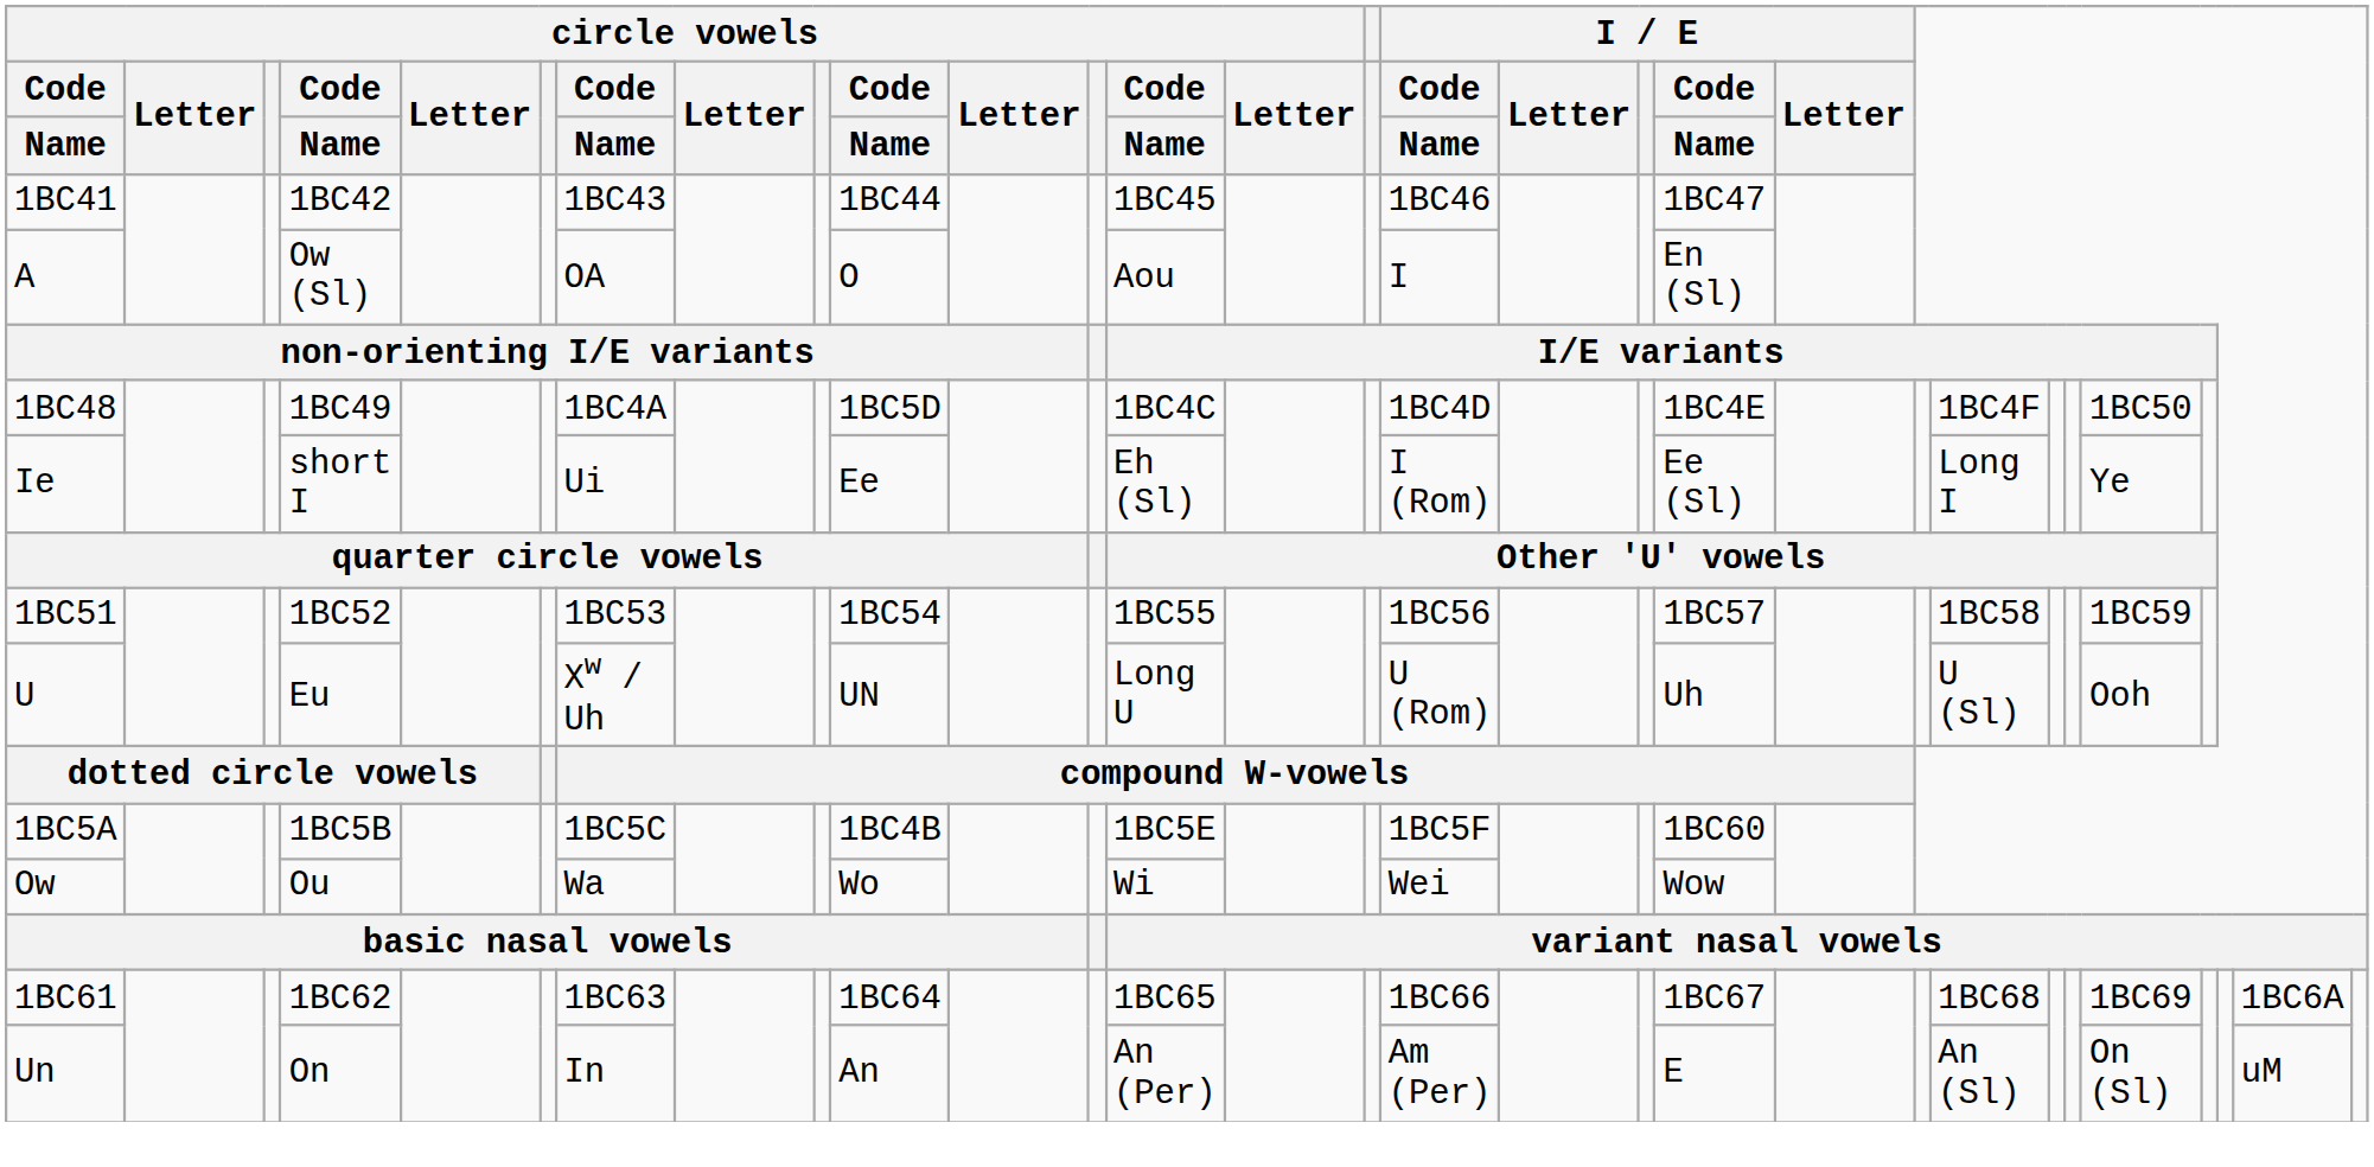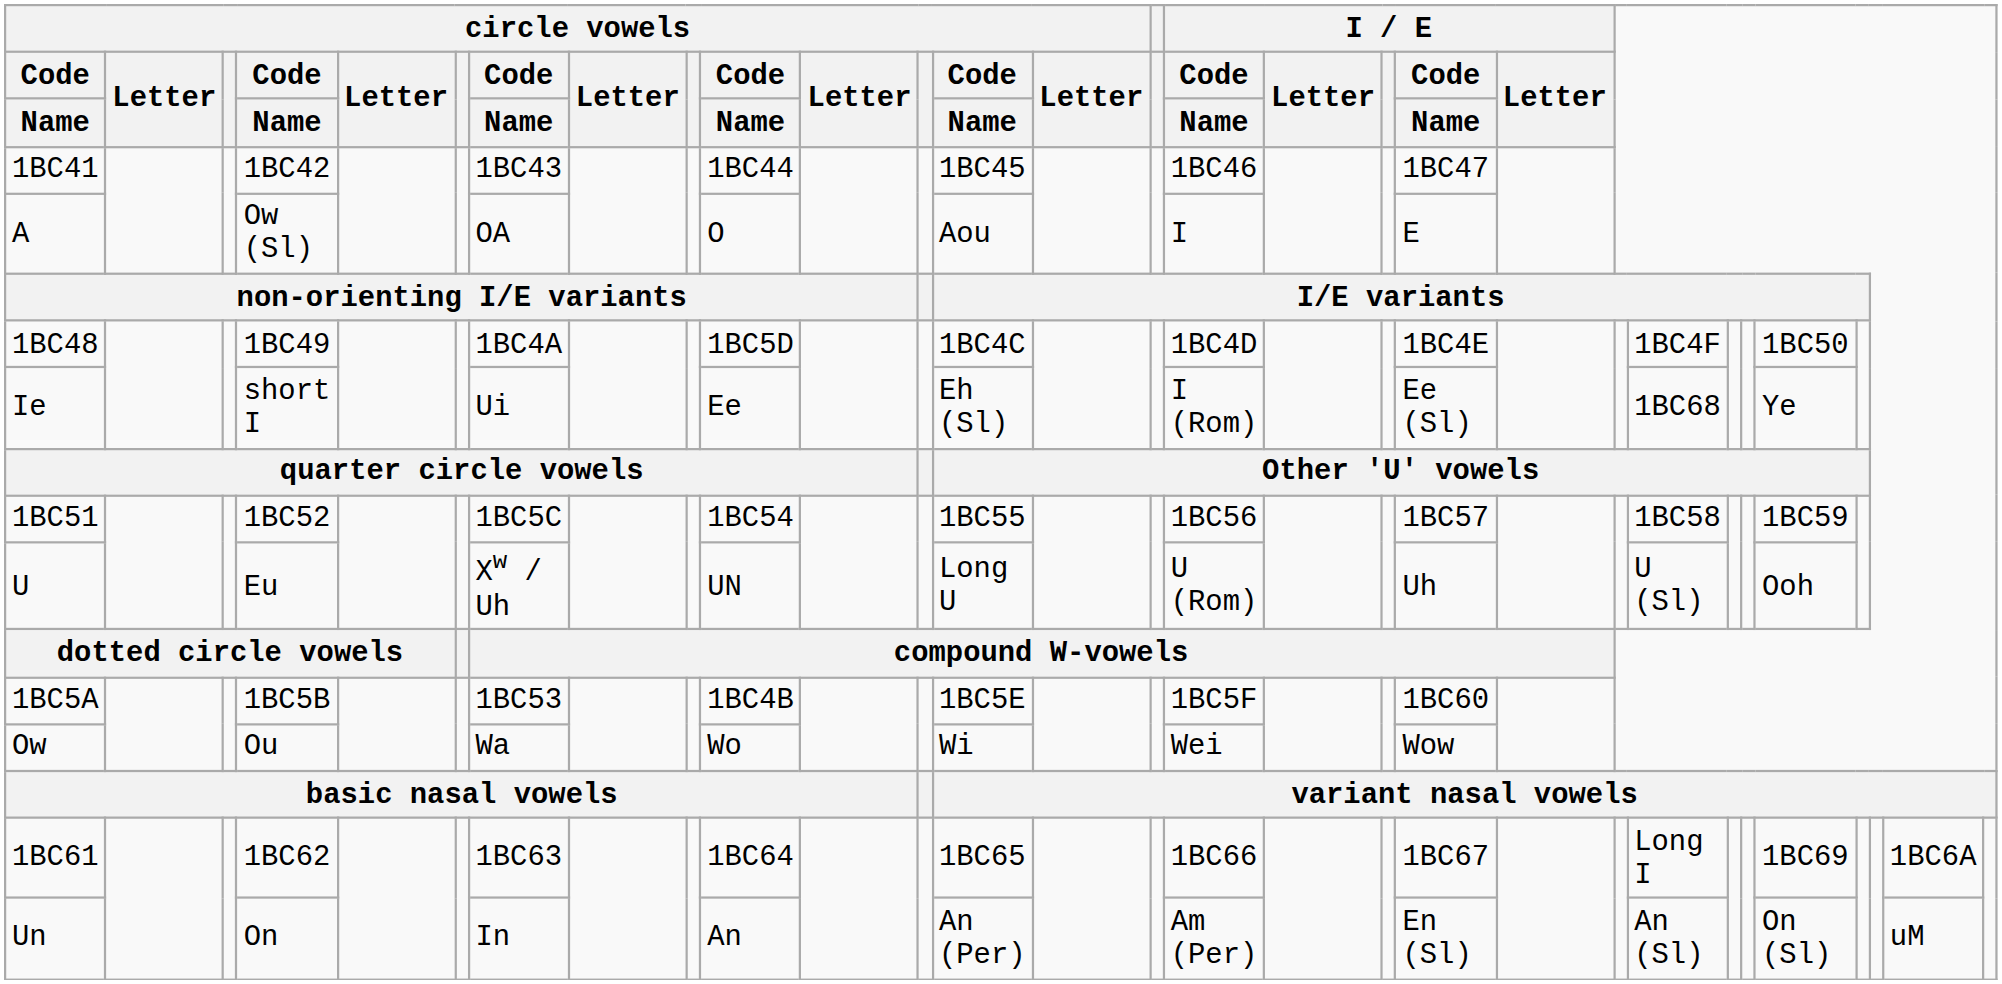 <table class="wikitable" style="margin:0px;">
 <tr>
 <th colspan="14">circle vowels</th>
 <th></th>
 <th colspan="5">I / E</th>
 </tr>
 <tr>
 <th>Code</th>
 <th rowspan="2">Letter</th>
 <th rowspan="2"></th>
 <th>Code</th>
 <th rowspan="2">Letter</th>
 <th rowspan="2"></th>
 <th>Code</th>
 <th rowspan="2">Letter</th>
 <th rowspan="2"></th>
 <th>Code</th>
 <th rowspan="2">Letter</th>
 <th rowspan="2"></th>
 <th>Code</th>
 <th rowspan="2">Letter</th>
 <th rowspan="2"></th>
 <th>Code</th>
 <th rowspan="2">Letter</th>
 <th rowspan="2"></th>
 <th>Code</th>
 <th rowspan="2">Letter</th>
 </tr>
 <tr>
 <th>Name</th>
 <th>Name</th>
 <th>Name</th>
 <th>Name</th>
 <th>Name</th>
 <th>Name</th>
 <th>Name</th>
 </tr>
 <tr>
 <td>1BC41</td>
 <td rowspan="2"></td>
 <td rowspan="2"></td>
 <td>1BC42</td>
 <td rowspan="2"></td>
 <td rowspan="2"></td>
 <td>1BC43</td>
 <td rowspan="2"></td>
 <td rowspan="2"></td>
 <td>1BC44</td>
 <td rowspan="2"></td>
 <td rowspan="2"></td>
 <td>1BC45</td>
 <td rowspan="2"></td>
 <td rowspan="2"></td>
 <td>1BC46</td>
 <td rowspan="2"></td>
 <td rowspan="2"></td>
 <td>1BC47</td>
 <td rowspan="2"></td>
 </tr>
 <tr>
 <td>A</td>
 <td>Ow (Sl)</td>
 <td>OA</td>
 <td>O</td>
 <td>Aou</td>
 <td>I</td>
-<td>En (Sl)</td>
+<td>E</td>
 </tr>
 <tr>
 <th colspan="11">non-orienting I/E variants</th>
 <th></th>
 <th colspan="14">I/E variants</th>
 </tr>
 <tr>
 <td>1BC48</td>
 <td rowspan="2"></td>
 <td rowspan="2"></td>
 <td>1BC49</td>
 <td rowspan="2"></td>
 <td rowspan="2"></td>
 <td>1BC4A</td>
 <td rowspan="2"></td>
 <td rowspan="2"></td>
 <td>1BC5D</td>
 <td rowspan="2"></td>
 <td rowspan="2"></td>
 <td>1BC4C</td>
 <td rowspan="2"></td>
 <td rowspan="2"></td>
 <td>1BC4D</td>
 <td rowspan="2"></td>
 <td rowspan="2"></td>
 <td>1BC4E</td>
 <td rowspan="2"></td>
 <td rowspan="2"></td>
 <td>1BC4F</td>
 <td rowspan="2"></td>
 <td rowspan="2"></td>
 <td>1BC50</td>
 <td rowspan="2"></td>
 </tr>
 <tr>
 <td>Ie</td>
 <td>short I</td>
 <td>Ui</td>
 <td>Ee</td>
 <td>Eh (Sl)</td>
 <td>I (Rom)</td>
 <td>Ee (Sl)</td>
-<td>Long I</td>
+<td>1BC68</td>
 <td>Ye</td>
 </tr>
 <tr>
 <th colspan="11">quarter circle vowels</th>
 <th></th>
 <th colspan="14">Other 'U' vowels</th>
 </tr>
 <tr>
 <td>1BC51</td>
 <td rowspan="2"></td>
 <td rowspan="2"></td>
 <td>1BC52</td>
 <td rowspan="2"></td>
 <td rowspan="2"></td>
-<td>1BC53</td>
+<td>1BC5C</td>
 <td rowspan="2"></td>
 <td rowspan="2"></td>
 <td>1BC54</td>
 <td rowspan="2"></td>
 <td rowspan="2"></td>
 <td>1BC55</td>
 <td rowspan="2"></td>
 <td rowspan="2"></td>
 <td>1BC56</td>
 <td rowspan="2"></td>
 <td rowspan="2"></td>
 <td>1BC57</td>
 <td rowspan="2"></td>
 <td rowspan="2"></td>
 <td>1BC58</td>
 <td rowspan="2"></td>
 <td rowspan="2"></td>
 <td>1BC59</td>
 <td rowspan="2"></td>
 </tr>
 <tr>
 <td>U</td>
 <td>Eu</td>
 <td>X<sup>w</sup> / Uh</td>
 <td>UN</td>
 <td>Long U</td>
 <td>U (Rom)</td>
 <td>Uh</td>
 <td>U (Sl)</td>
 <td>Ooh</td>
 </tr>
 <tr>
 <th colspan="5">dotted circle vowels</th>
 <th></th>
 <th colspan="14">compound W-vowels</th>
 </tr>
 <tr>
 <td>1BC5A</td>
 <td rowspan="2"></td>
 <td rowspan="2"></td>
 <td>1BC5B</td>
 <td rowspan="2"></td>
 <td rowspan="2"></td>
-<td>1BC5C</td>
+<td>1BC53</td>
 <td rowspan="2" align=center></td>
 <td rowspan="2"></td>
 <td>1BC4B</td>
 <td rowspan="2"></td>
 <td rowspan="2"></td>
 <td>1BC5E</td>
 <td rowspan="2"></td>
 <td rowspan="2"></td>
 <td>1BC5F</td>
 <td rowspan="2"></td>
 <td rowspan="2"></td>
 <td>1BC60</td>
 <td rowspan="2"></td>
 </tr>
 <tr>
 <td>Ow</td>
 <td>Ou</td>
 <td>Wa</td>
 <td>Wo</td>
 <td>Wi</td>
 <td>Wei</td>
 <td>Wow</td>
 </tr>
 <tr>
 <th colspan="11">basic nasal vowels</th>
 <th></th>
 <th colspan="17">variant nasal vowels</th>
 </tr>
 <tr>
 <td>1BC61</td>
 <td rowspan="2"></td>
 <td rowspan="2"></td>
 <td>1BC62</td>
 <td rowspan="2"></td>
 <td rowspan="2"></td>
 <td>1BC63</td>
 <td rowspan="2"></td>
 <td rowspan="2"></td>
 <td>1BC64</td>
 <td rowspan="2"></td>
 <td rowspan="2"></td>
 <td>1BC65</td>
 <td rowspan="2"></td>
 <td rowspan="2"></td>
 <td>1BC66</td>
 <td rowspan="2"></td>
 <td rowspan="2"></td>
 <td>1BC67</td>
 <td rowspan="2"></td>
 <td rowspan="2"></td>
-<td>1BC68</td>
+<td>Long I</td>
 <td rowspan="2"></td>
 <td rowspan="2"></td>
 <td>1BC69</td>
 <td rowspan="2"></td>
 <td rowspan="2"></td>
 <td>1BC6A</td>
 <td rowspan="2"></td>
 </tr>
 <tr>
 <td>Un</td>
 <td>On</td>
 <td>In</td>
 <td>An</td>
 <td>An (Per)</td>
 <td>Am (Per)</td>
-<td>E</td>
+<td>En (Sl)</td>
 <td>An (Sl)</td>
 <td>On (Sl)</td>
 <td>uM</td>
 </tr>
 </table>
